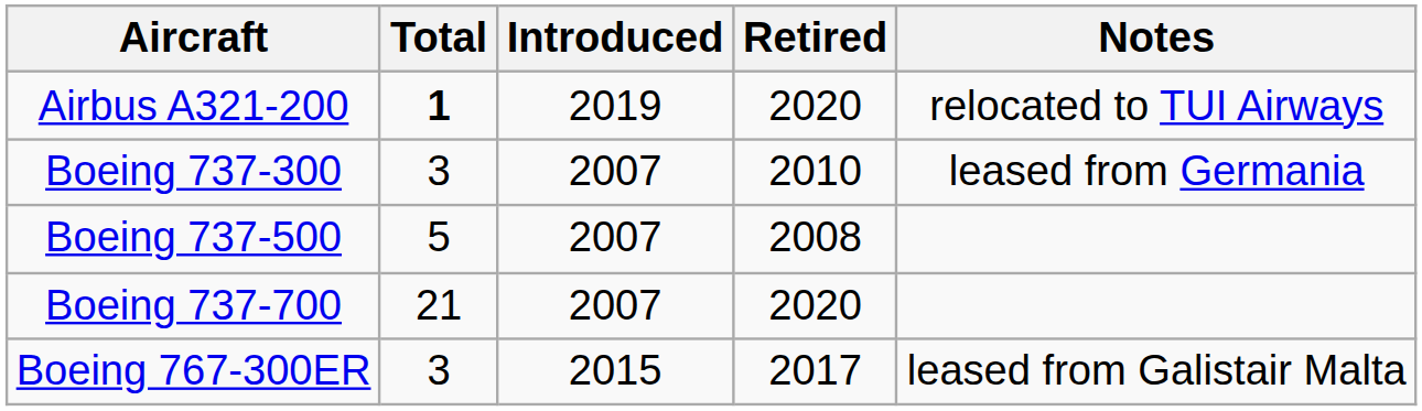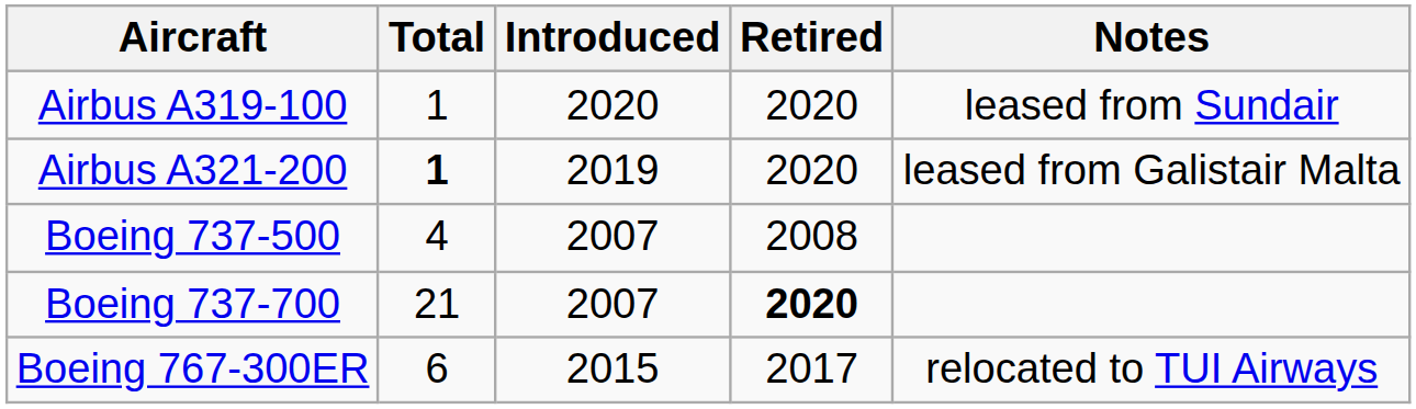 <table class="wikitable" style="margin:0.5em auto; text-align:center">
 <tr>
 <th>Aircraft</th>
 <th>Total</th>
 <th>Introduced</th>
 <th>Retired</th>
 <th>Notes</th>
 </tr>
 <tr>
+<td><a href='#'>Airbus A319-100</a></td>
+<td>1</td>
+<td>2020</td>
+<td>2020</td>
+<td>leased from <a href='#'>Sundair</a></td>
+</tr>
+<tr>
 <td><a href='#'>Airbus A321-200</a></td>
 <td><strong>1</strong></td>
 <td>2019</td>
 <td>2020</td>
-<td>relocated to <a href='#'>TUI Airways</a></td>
-</tr>
-<tr>
-<td><a href='#'>Boeing 737-300</a></td>
-<td>3</td>
-<td>2007</td>
-<td>2010</td>
-<td>leased from <a href='#'>Germania</a></td>
+<td>leased from Galistair Malta</td>
 </tr>
 <tr>
 <td><a href='#'>Boeing 737-500</a></td>
-<td>5</td>
+<td>4</td>
 <td>2007</td>
 <td>2008</td>
 <td></td>
 </tr>
 <tr>
 <td><a href='#'>Boeing 737-700</a></td>
 <td>21</td>
 <td>2007</td>
-<td>2020</td>
+<td><strong>2020</strong></td>
 <td></td>
 </tr>
 <tr>
 <td><a href='#'>Boeing 767-300ER</a></td>
-<td>3</td>
+<td>6</td>
 <td>2015</td>
 <td>2017</td>
-<td>leased from Galistair Malta</td>
+<td>relocated to <a href='#'>TUI Airways</a></td>
 </tr>
 </table>
